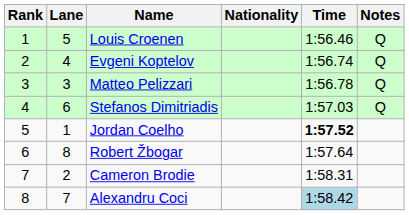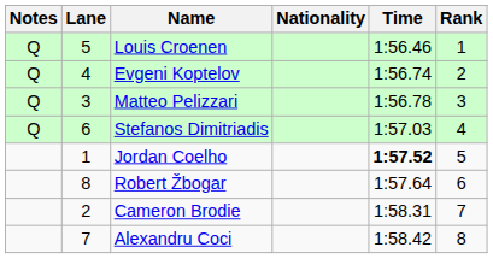 <table class="wikitable sortable" style="text-align:center">
 <tr>
-<th>Rank</th>
+<th>Notes</th>
 <th>Lane</th>
 <th>Name</th>
 <th>Nationality</th>
 <th>Time</th>
-<th>Notes</th>
+<th>Rank</th>
 </tr>
 <tr bgcolor=ccffcc>
-<td>1</td>
+<td>Q</td>
 <td>5</td>
 <td align=left><a href='#'>Louis Croenen</a></td>
 <td align=left></td>
 <td>1:56.46</td>
-<td>Q</td>
+<td>1</td>
 </tr>
 <tr bgcolor=ccffcc>
-<td>2</td>
+<td>Q</td>
 <td>4</td>
 <td align=left><a href='#'>Evgeni Koptelov</a></td>
 <td align=left></td>
 <td>1:56.74</td>
-<td>Q</td>
+<td>2</td>
 </tr>
 <tr bgcolor=ccffcc>
-<td>3</td>
+<td>Q</td>
 <td>3</td>
 <td align=left><a href='#'>Matteo Pelizzari</a></td>
 <td align=left></td>
 <td>1:56.78</td>
-<td>Q</td>
+<td>3</td>
 </tr>
 <tr bgcolor=ccffcc>
-<td>4</td>
+<td>Q</td>
 <td>6</td>
 <td align=left><a href='#'>Stefanos Dimitriadis</a></td>
 <td align=left></td>
 <td>1:57.03</td>
-<td>Q</td>
+<td>4</td>
 </tr>
 <tr>
-<td>5</td>
+<td></td>
 <td>1</td>
 <td align=left><a href='#'>Jordan Coelho</a></td>
 <td align=left></td>
 <td><strong>1:57.52</strong></td>
-<td></td>
+<td>5</td>
 </tr>
 <tr>
-<td>6</td>
+<td></td>
 <td>8</td>
 <td align=left><a href='#'>Robert Žbogar</a></td>
 <td align=left></td>
 <td>1:57.64</td>
-<td></td>
+<td>6</td>
 </tr>
 <tr>
-<td>7</td>
+<td></td>
 <td>2</td>
 <td align=left><a href='#'>Cameron Brodie</a></td>
 <td align=left></td>
 <td>1:58.31</td>
-<td></td>
+<td>7</td>
 </tr>
 <tr>
-<td>8</td>
+<td></td>
 <td>7</td>
 <td align=left><a href='#'>Alexandru Coci</a></td>
 <td align=left></td>
-<td style="background: lightblue;">1:58.42</td>
-<td></td>
+<td>1:58.42</td>
+<td>8</td>
 </tr>
 </table>
